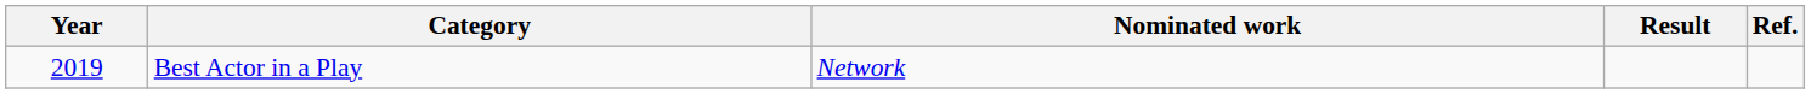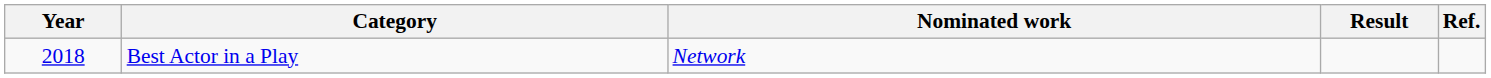 <table class=wikitable>
 <tr>
 <th scope="col" style="width:5em;">Year</th>
 <th scope="col" style="width:25em;">Category</th>
 <th scope="col" style="width:30em;">Nominated work</th>
 <th scope="col" style="width:5em;">Result</th>
 <th>Ref.</th>
 </tr>
 <tr>
-<td style="text-align:center;"><a href='#'>2019</a></td>
+<td style="text-align:center;"><a href='#'>2018</a></td>
 <td><a href='#'>Best Actor in a Play</a></td>
 <td><a href='#'><em>Network</em></a></td>
 <td></td>
 <td style="text-align:center;"></td>
 </tr>
 </table>
